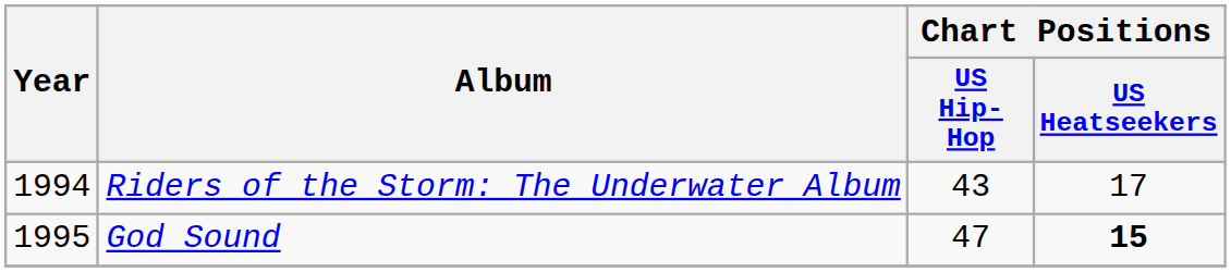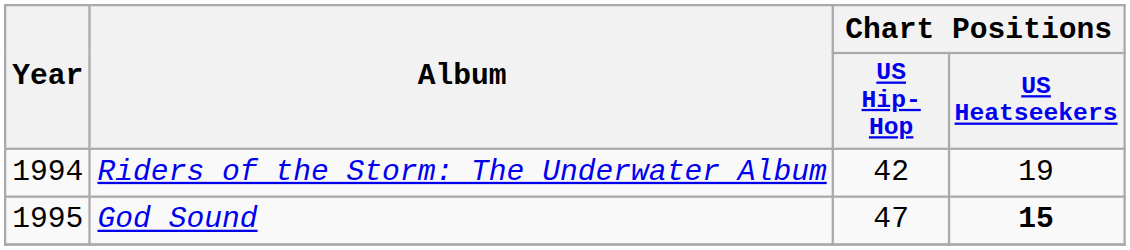 <table class="wikitable" style="text-align:center;">
 <tr>
 <th rowspan="2">Year</th>
 <th rowspan="2">Album</th>
 <th colspan="3">Chart Positions</th>
 </tr>
 <tr style="font-size:smaller;">
 <th width="45"><a href='#'>US Hip-Hop</a></th>
 <th width="45"><a href='#'>US Heatseekers</a></th>
 </tr>
 <tr>
 <td>1994</td>
 <td align="left"><em><a href='#'>Riders of the Storm: The Underwater Album</a></em></td>
-<td>43</td>
-<td>17</td>
+<td>42</td>
+<td>19</td>
 </tr>
 <tr>
 <td>1995</td>
 <td align="left"><em><a href='#'>God Sound</a></em></td>
 <td>47</td>
 <td><strong>15</strong></td>
 </tr>
 <tr>
 </tr>
 </table>
